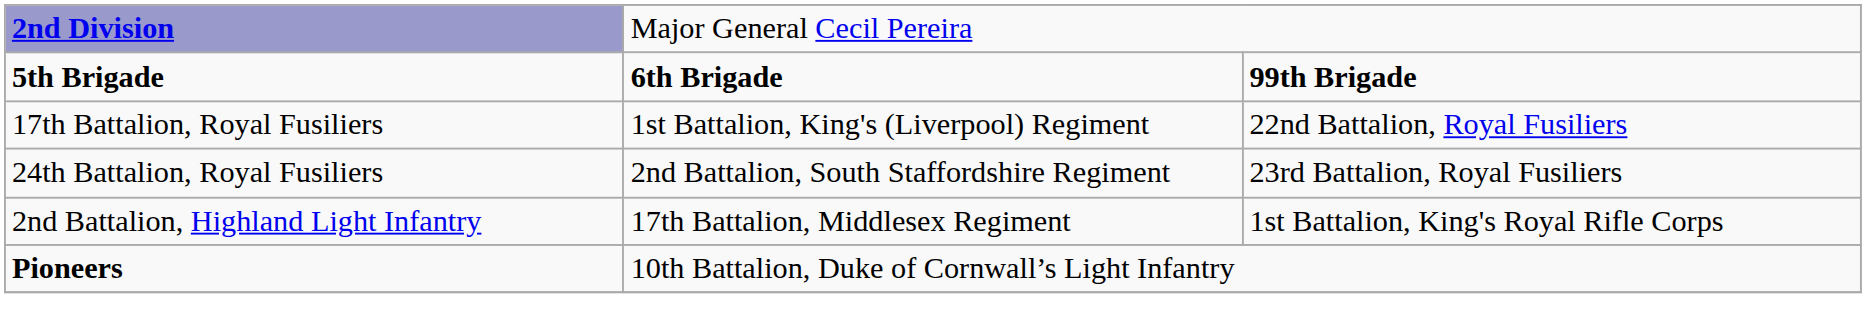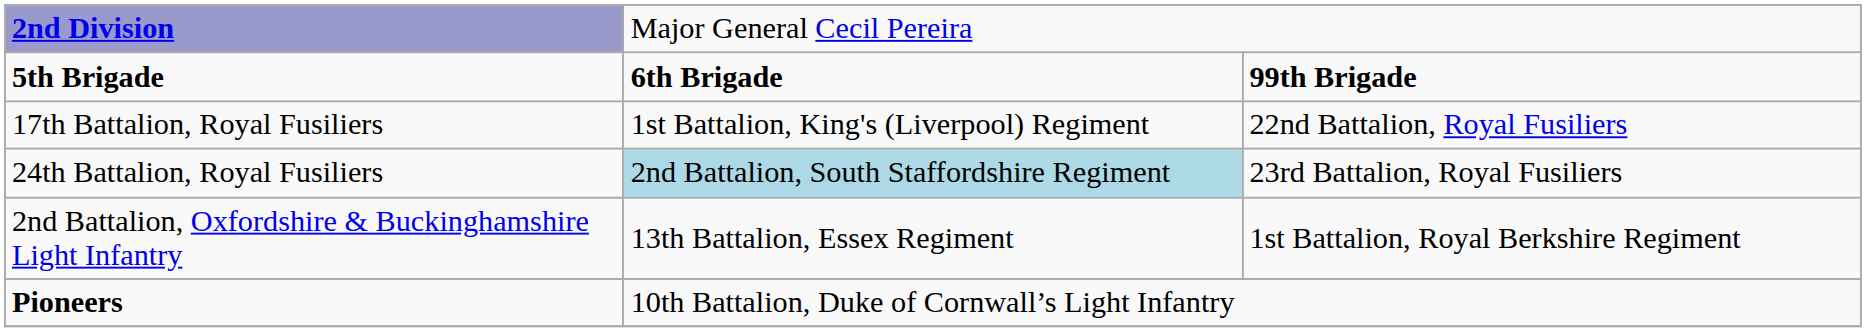 <table class="wikitable">
 <tr>
 <td style="background:#9999CC"><strong><a href='#'>2nd Division</a>  </strong></td>
 <td colspan="2">Major General <a href='#'>Cecil Pereira</a></td>
 </tr>
 <tr>
 <td width="320pt"><strong>5th Brigade</strong></td>
 <td width="320pt"><strong>6th Brigade</strong></td>
 <td width="320pt"><strong>99th Brigade</strong></td>
 </tr>
 <tr>
 <td>17th Battalion, Royal Fusiliers</td>
 <td>1st Battalion, King's (Liverpool) Regiment</td>
 <td>22nd Battalion, <a href='#'>Royal Fusiliers</a></td>
 </tr>
 <tr>
 <td>24th Battalion, Royal Fusiliers</td>
-<td>2nd Battalion, South Staffordshire Regiment</td>
+<td style="background: lightblue;">2nd Battalion, South Staffordshire Regiment</td>
 <td>23rd Battalion, Royal Fusiliers</td>
 </tr>
 <tr>
-<td>2nd Battalion, <a href='#'>Highland Light Infantry</a></td>
-<td>17th Battalion, Middlesex Regiment</td>
-<td>1st Battalion, King's Royal Rifle Corps</td>
+<td>2nd Battalion, <a href='#'>Oxfordshire & Buckinghamshire Light Infantry</a></td>
+<td>13th Battalion, Essex Regiment</td>
+<td>1st Battalion, Royal Berkshire Regiment</td>
 </tr>
 <tr>
 <td><strong>Pioneers</strong></td>
 <td colspan="2">10th Battalion, Duke of Cornwall’s Light Infantry</td>
 </tr>
 <tr>
 </tr>
 </table>
